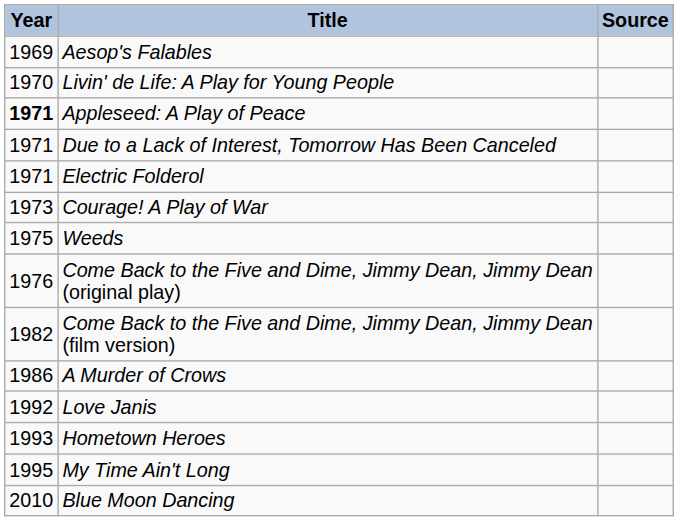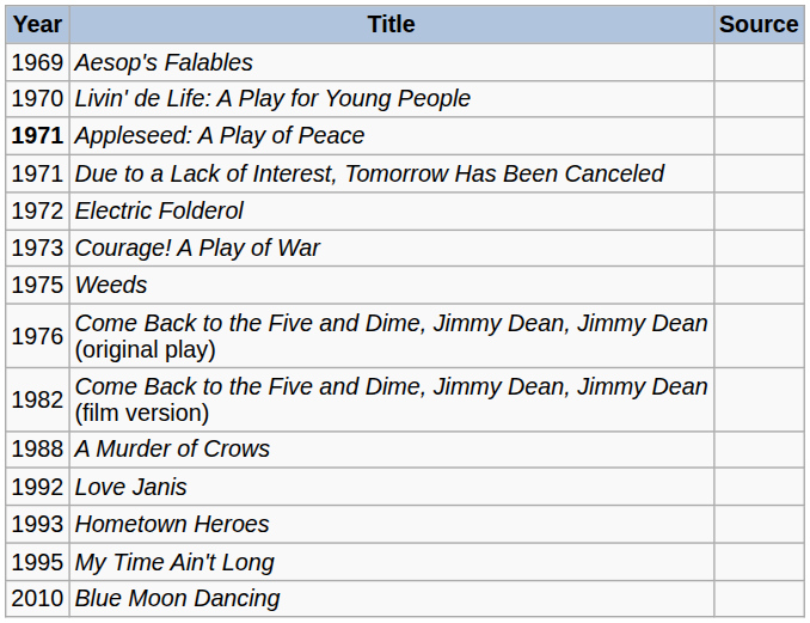 <table class="wikitable" style="font-size:90%;">
 <tr>
 <th style="background: #B0C4DE;">Year</th>
 <th style="background: #B0C4DE;">Title</th>
 <th style="background: #B0C4DE;">Source</th>
 </tr>
 <tr>
 <td>1969</td>
 <td><em>Aesop's Falables</em></td>
 <td></td>
 </tr>
 <tr>
 <td>1970</td>
 <td><em>Livin' de Life: A Play for Young People</em></td>
 <td></td>
 </tr>
 <tr>
 <td><strong>1971</strong></td>
 <td><em>Appleseed: A Play of Peace</em></td>
 <td></td>
 </tr>
 <tr>
 <td>1971</td>
 <td><em>Due to a Lack of Interest, Tomorrow Has Been Canceled</em></td>
 <td></td>
 </tr>
 <tr>
-<td>1971</td>
+<td>1972</td>
 <td><em>Electric Folderol</em></td>
 <td></td>
 </tr>
 <tr>
 <td>1973</td>
 <td><em>Courage! A Play of War</em></td>
 <td></td>
 </tr>
 <tr>
 <td>1975</td>
 <td><em>Weeds</em></td>
 <td></td>
 </tr>
 <tr>
 <td>1976</td>
 <td><em>Come Back to the Five and Dime, Jimmy Dean, Jimmy Dean</em><br>(original play)</td>
 <td></td>
 </tr>
 <tr>
 <td>1982</td>
 <td><em>Come Back to the Five and Dime, Jimmy Dean, Jimmy Dean</em><br>(film version)</td>
 <td></td>
 </tr>
 <tr>
-<td>1986</td>
+<td>1988</td>
 <td><em>A Murder of Crows</em></td>
 <td></td>
 </tr>
 <tr>
 <td>1992</td>
 <td><em>Love Janis</em></td>
 <td></td>
 </tr>
 <tr>
 <td>1993</td>
 <td><em>Hometown Heroes</em></td>
 <td></td>
 </tr>
 <tr>
 <td>1995</td>
 <td><em>My Time Ain't Long</em></td>
 <td></td>
 </tr>
 <tr>
 <td>2010</td>
 <td><em>Blue Moon Dancing</em></td>
 <td></td>
 </tr>
 </table>
